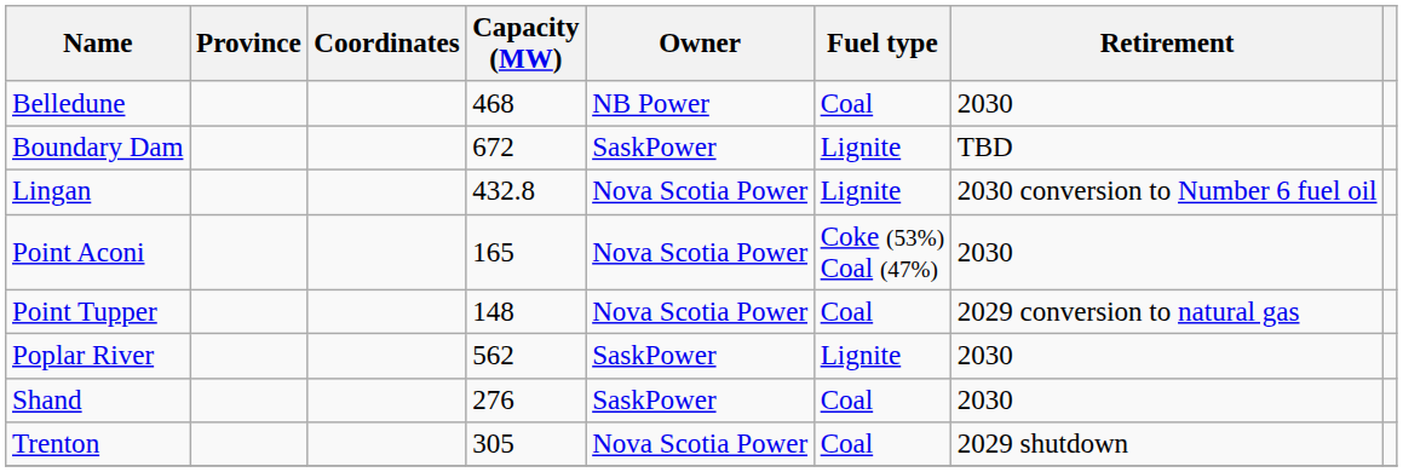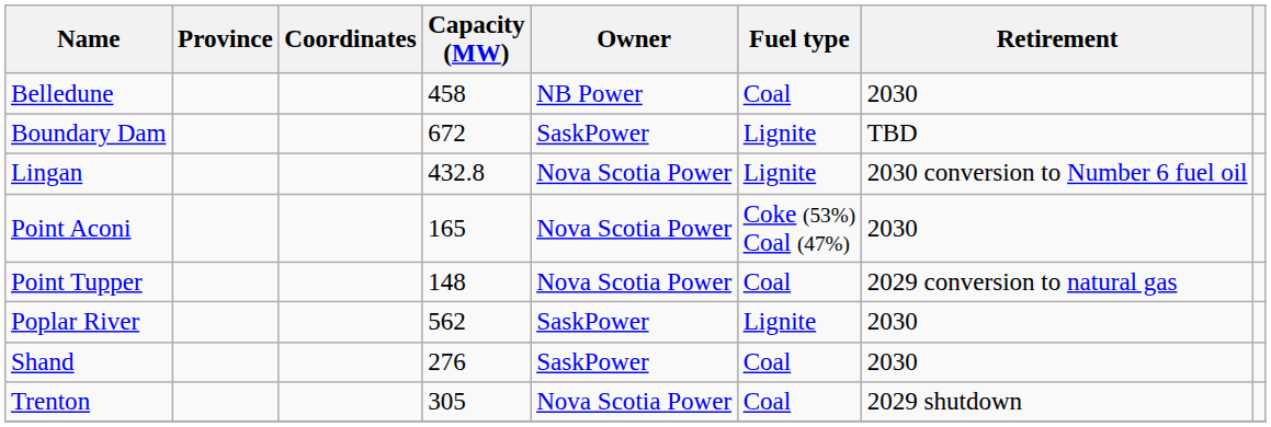 <table class="wikitable sortable">
 <tr>
 <th>Name</th>
 <th>Province</th>
 <th>Coordinates</th>
 <th>Capacity<br>(<a href='#'>MW</a>)</th>
 <th>Owner</th>
 <th>Fuel type</th>
 <th>Retirement</th>
 <th class="unsortable"></th>
 </tr>
 <tr>
 <td><a href='#'>Belledune</a></td>
 <td></td>
 <td></td>
-<td>468</td>
+<td>458</td>
 <td><a href='#'>NB Power</a></td>
 <td><a href='#'>Coal</a></td>
 <td>2030</td>
 <td></td>
 </tr>
 <tr>
 <td><a href='#'>Boundary Dam</a></td>
 <td></td>
 <td></td>
 <td>672</td>
 <td><a href='#'>SaskPower</a></td>
 <td><a href='#'>Lignite</a></td>
 <td>TBD </td>
 <td></td>
 </tr>
 <tr>
 <td><a href='#'>Lingan</a></td>
 <td></td>
 <td></td>
 <td>432.8</td>
 <td><a href='#'>Nova Scotia Power</a></td>
 <td><a href='#'>Lignite</a></td>
 <td>2030 conversion to <a href='#'>Number 6 fuel oil</a></td>
 <td></td>
 </tr>
 <tr>
 <td><a href='#'>Point Aconi</a></td>
 <td></td>
 <td></td>
 <td>165</td>
 <td><a href='#'>Nova Scotia Power</a></td>
 <td><a href='#'>Coke</a> <small>(53%)</small><br><a href='#'>Coal</a> <small>(47%)</small></td>
 <td>2030 </td>
 <td></td>
 </tr>
 <tr>
 <td><a href='#'>Point Tupper</a></td>
 <td></td>
 <td></td>
 <td>148</td>
 <td><a href='#'>Nova Scotia Power</a></td>
 <td><a href='#'>Coal</a></td>
 <td>2029 conversion to <a href='#'>natural gas</a></td>
 <td></td>
 </tr>
 <tr>
 <td><a href='#'>Poplar River</a></td>
 <td></td>
 <td></td>
 <td>562</td>
 <td><a href='#'>SaskPower</a></td>
 <td><a href='#'>Lignite</a></td>
 <td>2030</td>
 <td></td>
 </tr>
 <tr>
 <td><a href='#'>Shand</a></td>
 <td></td>
 <td></td>
 <td>276</td>
 <td><a href='#'>SaskPower</a></td>
 <td><a href='#'>Coal</a></td>
 <td>2030 </td>
 <td></td>
 </tr>
 <tr>
 <td><a href='#'>Trenton</a></td>
 <td></td>
 <td></td>
 <td>305</td>
 <td><a href='#'>Nova Scotia Power</a></td>
 <td><a href='#'>Coal</a></td>
 <td>2029 shutdown</td>
 <td></td>
 </tr>
 <tr>
 </tr>
 </table>
